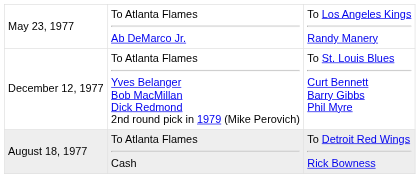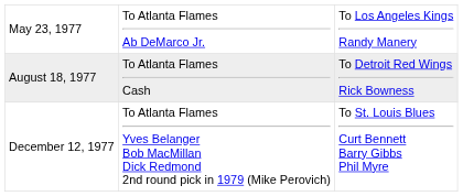 <table border=1 style="border-collapse:collapse" bordercolor="#DFDFDF"  cellpadding="5">
 <tr>
 <td>May 23, 1977</td>
 <td valign="top">To  Atlanta Flames <hr><a href='#'>Ab DeMarco Jr.</a></td>
 <td valign="top">To  <a href='#'>Los Angeles Kings</a> <hr><a href='#'>Randy Manery</a></td>
 </tr>
+<tr bgcolor="#eeeeee">
+<td>August 18, 1977</td>
+<td valign="top">To  Atlanta Flames <hr>Cash</td>
+<td valign="top">To  <a href='#'>Detroit Red Wings</a> <hr><a href='#'>Rick Bowness</a></td>
+</tr>
 <tr>
 <td>December 12, 1977</td>
 <td valign="top">To  Atlanta Flames <hr><a href='#'>Yves Belanger</a><br><a href='#'>Bob MacMillan</a><br><a href='#'>Dick Redmond</a><br>2nd round pick in <a href='#'>1979</a> (Mike Perovich)</td>
 <td valign="top">To  <a href='#'>St. Louis Blues</a> <hr><a href='#'>Curt Bennett</a><br><a href='#'>Barry Gibbs</a><br><a href='#'>Phil Myre</a></td>
 </tr>
-<tr bgcolor="#eeeeee">
-<td>August 18, 1977</td>
-<td valign="top">To  Atlanta Flames <hr>Cash</td>
-<td valign="top">To  <a href='#'>Detroit Red Wings</a> <hr><a href='#'>Rick Bowness</a></td>
-</tr>
 </table>
